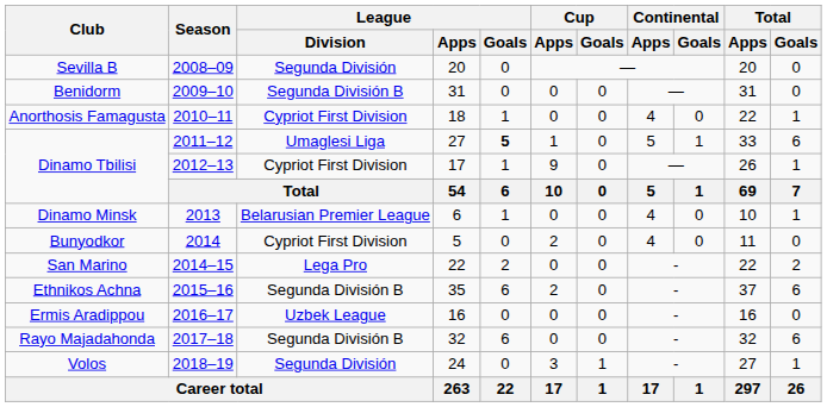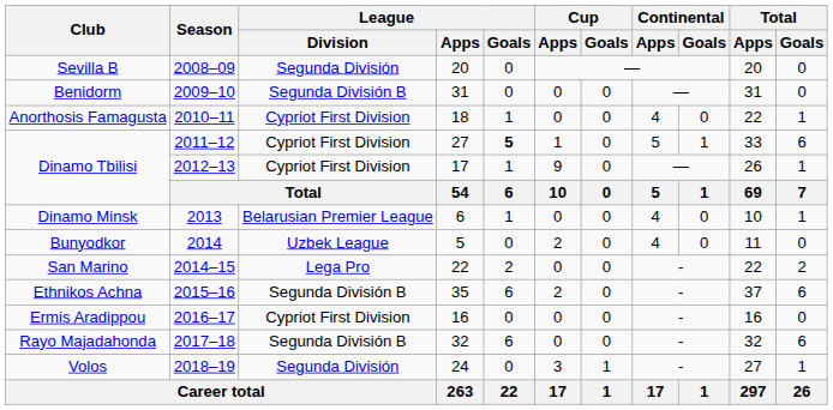 <table class="wikitable" style="text-align:center">
 <tr>
 <th rowspan="2">Club</th>
 <th rowspan="2">Season</th>
 <th colspan="3">League</th>
 <th colspan="2">Cup</th>
 <th colspan="2">Continental</th>
 <th colspan="2">Total</th>
 </tr>
 <tr>
 <th>Division</th>
 <th>Apps</th>
 <th>Goals</th>
 <th>Apps</th>
 <th>Goals</th>
 <th>Apps</th>
 <th>Goals</th>
 <th>Apps</th>
 <th>Goals</th>
 </tr>
 <tr>
 <td><a href='#'>Sevilla B</a></td>
 <td><a href='#'>2008–09</a></td>
 <td><a href='#'>Segunda División</a></td>
 <td>20</td>
 <td>0</td>
 <td colspan="4">—</td>
 <td>20</td>
 <td>0</td>
 </tr>
 <tr>
 <td><a href='#'>Benidorm</a></td>
 <td><a href='#'>2009–10</a></td>
 <td><a href='#'>Segunda División B</a></td>
 <td>31</td>
 <td>0</td>
 <td>0</td>
 <td>0</td>
 <td colspan="2">—</td>
 <td>31</td>
 <td>0</td>
 </tr>
 <tr>
 <td><a href='#'>Anorthosis Famagusta</a></td>
 <td><a href='#'>2010–11</a></td>
 <td><a href='#'>Cypriot First Division</a></td>
 <td>18</td>
 <td>1</td>
 <td>0</td>
 <td>0</td>
 <td>4</td>
 <td>0</td>
 <td>22</td>
 <td>1</td>
 </tr>
 <tr>
 <td rowspan="3"><a href='#'>Dinamo Tbilisi</a></td>
 <td><a href='#'>2011–12</a></td>
-<td><a href='#'>Umaglesi Liga</a></td>
+<td>Cypriot First Division</td>
 <td>27</td>
 <td><strong>5</strong></td>
 <td>1</td>
 <td>0</td>
 <td>5</td>
 <td>1</td>
 <td>33</td>
 <td>6</td>
 </tr>
 <tr>
 <td><a href='#'>2012–13</a></td>
 <td>Cypriot First Division</td>
 <td>17</td>
 <td>1</td>
 <td>9</td>
 <td>0</td>
 <td colspan="2">—</td>
 <td>26</td>
 <td>1</td>
 </tr>
 <tr>
 <th colspan="2">Total</th>
 <th>54</th>
 <th>6</th>
 <th>10</th>
 <th>0</th>
 <th>5</th>
 <th>1</th>
 <th>69</th>
 <th>7</th>
 </tr>
 <tr>
 <td><a href='#'>Dinamo Minsk</a></td>
 <td><a href='#'>2013</a></td>
 <td><a href='#'>Belarusian Premier League</a></td>
 <td>6</td>
 <td>1</td>
 <td>0</td>
 <td>0</td>
 <td>4</td>
 <td>0</td>
 <td>10</td>
 <td>1</td>
 </tr>
 <tr>
 <td><a href='#'>Bunyodkor</a></td>
 <td><a href='#'>2014</a></td>
-<td>Cypriot First Division</td>
+<td><a href='#'>Uzbek League</a></td>
 <td>5</td>
 <td>0</td>
 <td>2</td>
 <td>0</td>
 <td>4</td>
 <td>0</td>
 <td>11</td>
 <td>0</td>
 </tr>
 <tr>
 <td><a href='#'>San Marino</a></td>
 <td><a href='#'>2014–15</a></td>
 <td><a href='#'>Lega Pro</a></td>
 <td>22</td>
 <td>2</td>
 <td>0</td>
 <td>0</td>
 <td colspan="2">-</td>
 <td>22</td>
 <td>2</td>
 </tr>
 <tr>
 <td><a href='#'>Ethnikos Achna</a></td>
 <td><a href='#'>2015–16</a></td>
 <td>Segunda División B</td>
 <td>35</td>
 <td>6</td>
 <td>2</td>
 <td>0</td>
 <td colspan="2">-</td>
 <td>37</td>
 <td>6</td>
 </tr>
 <tr>
 <td><a href='#'>Ermis Aradippou</a></td>
 <td><a href='#'>2016–17</a></td>
-<td><a href='#'>Uzbek League</a></td>
+<td>Cypriot First Division</td>
 <td>16</td>
 <td>0</td>
 <td>0</td>
 <td>0</td>
 <td colspan="2">-</td>
 <td>16</td>
 <td>0</td>
 </tr>
 <tr>
 <td><a href='#'>Rayo Majadahonda</a></td>
 <td><a href='#'>2017–18</a></td>
 <td>Segunda División B</td>
 <td>32</td>
 <td>6</td>
 <td>0</td>
 <td>0</td>
 <td colspan="2">-</td>
 <td>32</td>
 <td>6</td>
 </tr>
 <tr>
 <td><a href='#'>Volos</a></td>
 <td><a href='#'>2018–19</a></td>
 <td><a href='#'>Segunda División</a></td>
 <td>24</td>
 <td>0</td>
 <td>3</td>
 <td>1</td>
 <td colspan="2">-</td>
 <td>27</td>
 <td>1</td>
 </tr>
 <tr>
 <th colspan="3">Career total</th>
 <th>263</th>
 <th>22</th>
 <th>17</th>
 <th>1</th>
 <th>17</th>
 <th>1</th>
 <th>297</th>
 <th>26</th>
 </tr>
 </table>
